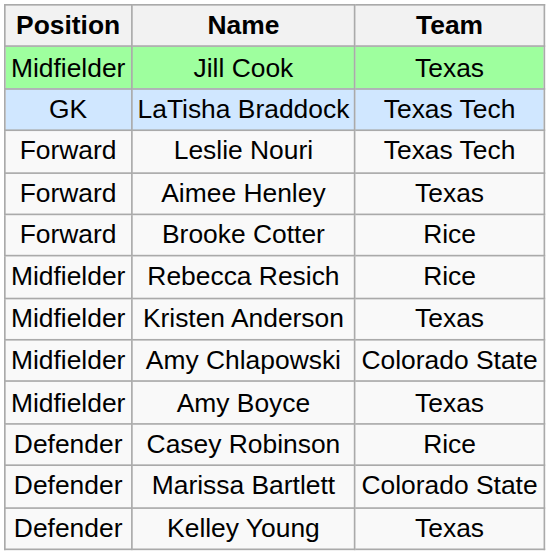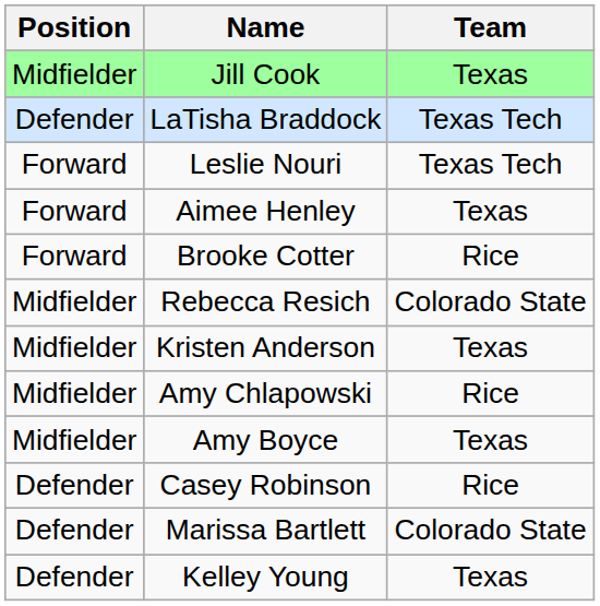 <table class="wikitable" style="text-align:center">
 <tr>
 <th>Position</th>
 <th>Name</th>
 <th>Team</th>
 </tr>
 <tr bgcolor="#9eff9e">
 <td>Midfielder</td>
 <td>Jill Cook</td>
 <td>Texas</td>
 </tr>
 <tr bgcolor="#d0e7ff">
-<td>GK</td>
+<td>Defender</td>
 <td>LaTisha Braddock</td>
 <td>Texas Tech</td>
 </tr>
 <tr>
 <td>Forward</td>
 <td>Leslie Nouri</td>
 <td>Texas Tech</td>
 </tr>
 <tr>
 <td>Forward</td>
 <td>Aimee Henley</td>
 <td>Texas</td>
 </tr>
 <tr>
 <td>Forward</td>
 <td>Brooke Cotter</td>
 <td>Rice</td>
 </tr>
 <tr>
 <td>Midfielder</td>
 <td>Rebecca Resich</td>
-<td>Rice</td>
+<td>Colorado State</td>
 </tr>
 <tr>
 <td>Midfielder</td>
 <td>Kristen Anderson</td>
 <td>Texas</td>
 </tr>
 <tr>
 <td>Midfielder</td>
 <td>Amy Chlapowski</td>
-<td>Colorado State</td>
+<td>Rice</td>
 </tr>
 <tr>
 <td>Midfielder</td>
 <td>Amy Boyce</td>
 <td>Texas</td>
 </tr>
 <tr>
 <td>Defender</td>
 <td>Casey Robinson</td>
 <td>Rice</td>
 </tr>
 <tr>
 <td>Defender</td>
 <td>Marissa Bartlett</td>
 <td>Colorado State</td>
 </tr>
 <tr>
 <td>Defender</td>
 <td>Kelley Young</td>
 <td>Texas</td>
 </tr>
 </table>
